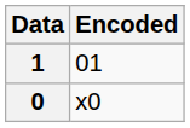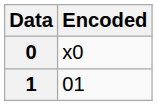 <table class="wikitable">
 <tr>
 <th>Data</th>
 <th>Encoded</th>
 </tr>
 <tr>
+<th>0</th>
+<td>x0</td>
+</tr>
+<tr>
 <th>1</th>
 <td>01</td>
 </tr>
-<tr>
-<th>0</th>
-<td>x0</td>
-</tr>
 </table>
